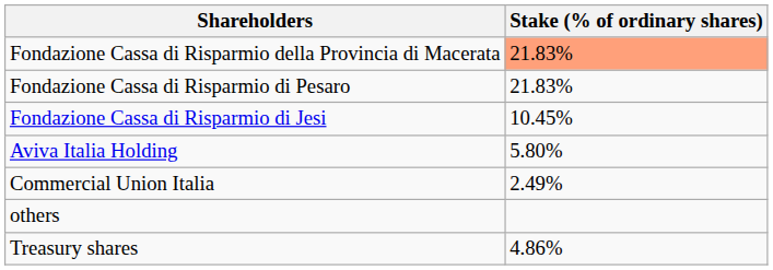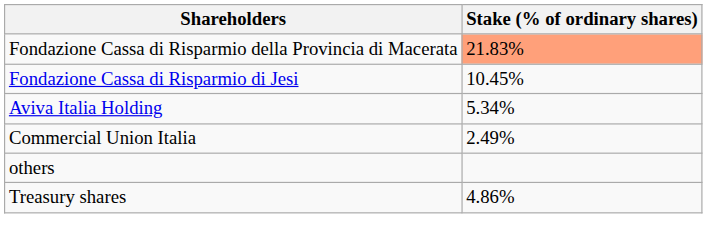 <table class="wikitable">
 <tr>
 <th>Shareholders</th>
 <th>Stake (% of ordinary shares)</th>
 </tr>
 <tr>
 <td>Fondazione Cassa di Risparmio della Provincia di Macerata</td>
 <td style="background: lightsalmon;"> 21.83%</td>
 </tr>
 <tr>
-<td>Fondazione Cassa di Risparmio di Pesaro</td>
-<td> 21.83%</td>
-</tr>
-<tr>
 <td><a href='#'>Fondazione Cassa di Risparmio di Jesi</a></td>
 <td> 10.45%</td>
 </tr>
 <tr>
 <td><a href='#'>Aviva Italia Holding</a></td>
-<td> 5.80%</td>
+<td> 5.34%</td>
 </tr>
 <tr>
 <td>Commercial Union Italia</td>
 <td> 2.49%</td>
 </tr>
 <tr>
 <td>others</td>
 <td></td>
 </tr>
 <tr>
 <td>Treasury shares</td>
 <td> 4.86%</td>
 </tr>
 </table>
